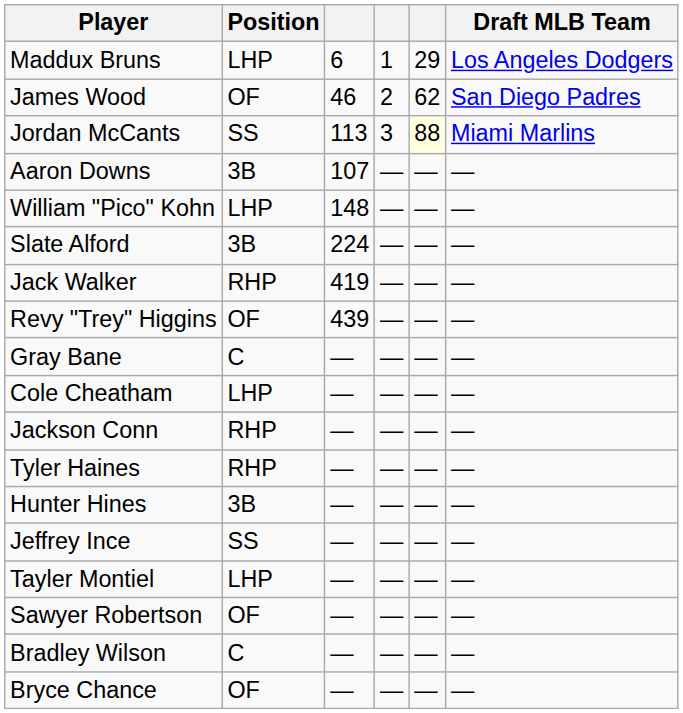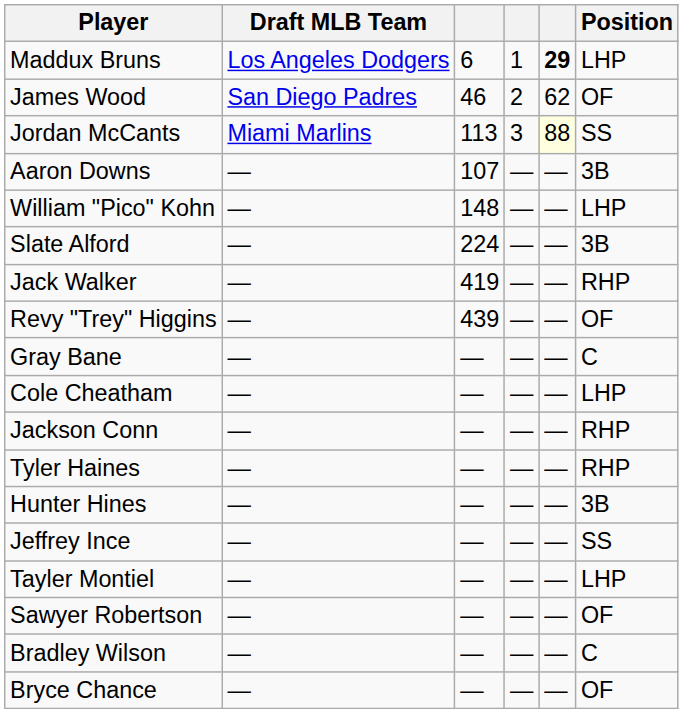 <table class="wikitable">
 <tr>
 <th>Player</th>
-<th>Position</th>
+<th>Draft MLB Team</th>
 <th></th>
 <th></th>
 <th></th>
-<th>Draft MLB Team</th>
+<th>Position</th>
 </tr>
 <tr>
 <td>Maddux Bruns</td>
-<td>LHP</td>
+<td><a href='#'>Los Angeles Dodgers</a></td>
 <td>6</td>
 <td>1</td>
-<td>29</td>
-<td><a href='#'>Los Angeles Dodgers</a></td>
+<td><strong>29</strong></td>
+<td>LHP</td>
 </tr>
 <tr>
 <td>James Wood</td>
-<td>OF</td>
+<td><a href='#'>San Diego Padres</a></td>
 <td>46</td>
 <td>2</td>
 <td>62</td>
-<td><a href='#'>San Diego Padres</a></td>
+<td>OF</td>
 </tr>
 <tr>
 <td>Jordan McCants</td>
-<td>SS</td>
+<td><a href='#'>Miami Marlins</a></td>
 <td>113</td>
 <td>3</td>
 <td style="background: lightyellow;">88</td>
-<td><a href='#'>Miami Marlins</a></td>
+<td>SS</td>
 </tr>
 <tr>
 <td>Aaron Downs</td>
-<td>3B</td>
+<td>—</td>
 <td>107</td>
 <td>—</td>
 <td>—</td>
-<td>—</td>
+<td>3B</td>
 </tr>
 <tr>
 <td>William "Pico" Kohn</td>
-<td>LHP</td>
+<td>—</td>
 <td>148</td>
 <td>—</td>
 <td>—</td>
-<td>—</td>
+<td>LHP</td>
 </tr>
 <tr>
 <td>Slate Alford</td>
-<td>3B</td>
+<td>—</td>
 <td>224</td>
 <td>—</td>
 <td>—</td>
-<td>—</td>
+<td>3B</td>
 </tr>
 <tr>
 <td>Jack Walker</td>
-<td>RHP</td>
+<td>—</td>
 <td>419</td>
 <td>—</td>
 <td>—</td>
-<td>—</td>
+<td>RHP</td>
 </tr>
 <tr>
 <td>Revy "Trey" Higgins</td>
-<td>OF</td>
+<td>—</td>
 <td>439</td>
 <td>—</td>
 <td>—</td>
-<td>—</td>
+<td>OF</td>
 </tr>
 <tr>
 <td>Gray Bane</td>
-<td>C</td>
 <td>—</td>
 <td>—</td>
 <td>—</td>
 <td>—</td>
+<td>C</td>
 </tr>
 <tr>
 <td>Cole Cheatham</td>
-<td>LHP</td>
 <td>—</td>
 <td>—</td>
 <td>—</td>
 <td>—</td>
+<td>LHP</td>
 </tr>
 <tr>
 <td>Jackson Conn</td>
-<td>RHP</td>
 <td>—</td>
 <td>—</td>
 <td>—</td>
 <td>—</td>
+<td>RHP</td>
 </tr>
 <tr>
 <td>Tyler Haines</td>
-<td>RHP</td>
 <td>—</td>
 <td>—</td>
 <td>—</td>
 <td>—</td>
+<td>RHP</td>
 </tr>
 <tr>
 <td>Hunter Hines</td>
-<td>3B</td>
 <td>—</td>
 <td>—</td>
 <td>—</td>
 <td>—</td>
+<td>3B</td>
 </tr>
 <tr>
 <td>Jeffrey Ince</td>
-<td>SS</td>
 <td>—</td>
 <td>—</td>
 <td>—</td>
 <td>—</td>
+<td>SS</td>
 </tr>
 <tr>
 <td>Tayler Montiel</td>
-<td>LHP</td>
 <td>—</td>
 <td>—</td>
 <td>—</td>
 <td>—</td>
+<td>LHP</td>
 </tr>
 <tr>
 <td>Sawyer Robertson</td>
-<td>OF</td>
 <td>—</td>
 <td>—</td>
 <td>—</td>
 <td>—</td>
+<td>OF</td>
 </tr>
 <tr>
 <td>Bradley Wilson</td>
-<td>C</td>
 <td>—</td>
 <td>—</td>
 <td>—</td>
 <td>—</td>
+<td>C</td>
 </tr>
 <tr>
 <td>Bryce Chance</td>
-<td>OF</td>
 <td>—</td>
 <td>—</td>
 <td>—</td>
 <td>—</td>
+<td>OF</td>
 </tr>
 </table>
